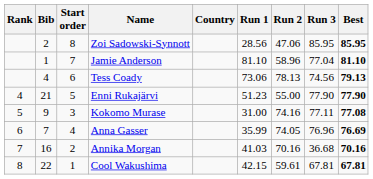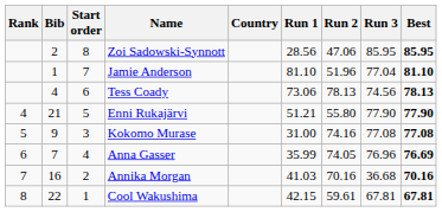 <table class="wikitable sortable" style="text-align:center">
 <tr>
 <th>Rank</th>
 <th>Bib</th>
 <th>Start<br>order</th>
 <th>Name</th>
 <th>Country</th>
 <th>Run 1</th>
 <th>Run 2</th>
 <th>Run 3</th>
 <th>Best</th>
 </tr>
 <tr>
 <td></td>
 <td>2</td>
 <td>8</td>
 <td align=left><a href='#'>Zoi Sadowski-Synnott</a></td>
 <td align=left></td>
 <td>28.56</td>
 <td>47.06</td>
 <td>85.95</td>
 <td><strong>85.95</strong></td>
 </tr>
 <tr>
 <td></td>
 <td>1</td>
 <td>7</td>
 <td align=left><a href='#'>Jamie Anderson</a></td>
 <td align=left></td>
 <td>81.10</td>
-<td>58.96</td>
+<td>51.96</td>
 <td>77.04</td>
 <td><strong>81.10</strong></td>
 </tr>
 <tr>
 <td></td>
 <td>4</td>
 <td>6</td>
 <td align=left><a href='#'>Tess Coady</a></td>
 <td align=left></td>
 <td>73.06</td>
 <td>78.13</td>
 <td>74.56</td>
-<td><strong>79.13</strong></td>
+<td><strong>78.13</strong></td>
 </tr>
 <tr>
 <td>4</td>
 <td>21</td>
 <td>5</td>
 <td align=left><a href='#'>Enni Rukajärvi</a></td>
 <td align=left></td>
-<td>51.23</td>
-<td>55.00</td>
+<td>51.21</td>
+<td>55.80</td>
 <td>77.90</td>
 <td><strong>77.90</strong></td>
 </tr>
 <tr>
 <td>5</td>
 <td>9</td>
 <td>3</td>
 <td align=left><a href='#'>Kokomo Murase</a></td>
 <td align=left></td>
 <td>31.00</td>
 <td>74.16</td>
-<td>77.11</td>
+<td>77.08</td>
 <td><strong>77.08</strong></td>
 </tr>
 <tr>
 <td>6</td>
 <td>7</td>
 <td>4</td>
 <td align=left><a href='#'>Anna Gasser</a></td>
 <td align=left></td>
 <td>35.99</td>
 <td>74.05</td>
 <td>76.96</td>
 <td><strong>76.69</strong></td>
 </tr>
 <tr>
 <td>7</td>
 <td>16</td>
 <td>2</td>
 <td align=left><a href='#'>Annika Morgan</a></td>
 <td align=left></td>
 <td>41.03</td>
 <td>70.16</td>
 <td>36.68</td>
 <td><strong>70.16</strong></td>
 </tr>
 <tr>
 <td>8</td>
 <td>22</td>
 <td>1</td>
 <td align=left><a href='#'>Cool Wakushima</a></td>
 <td align=left></td>
 <td>42.15</td>
 <td>59.61</td>
 <td>67.81</td>
 <td><strong>67.81</strong></td>
 </tr>
 </table>
